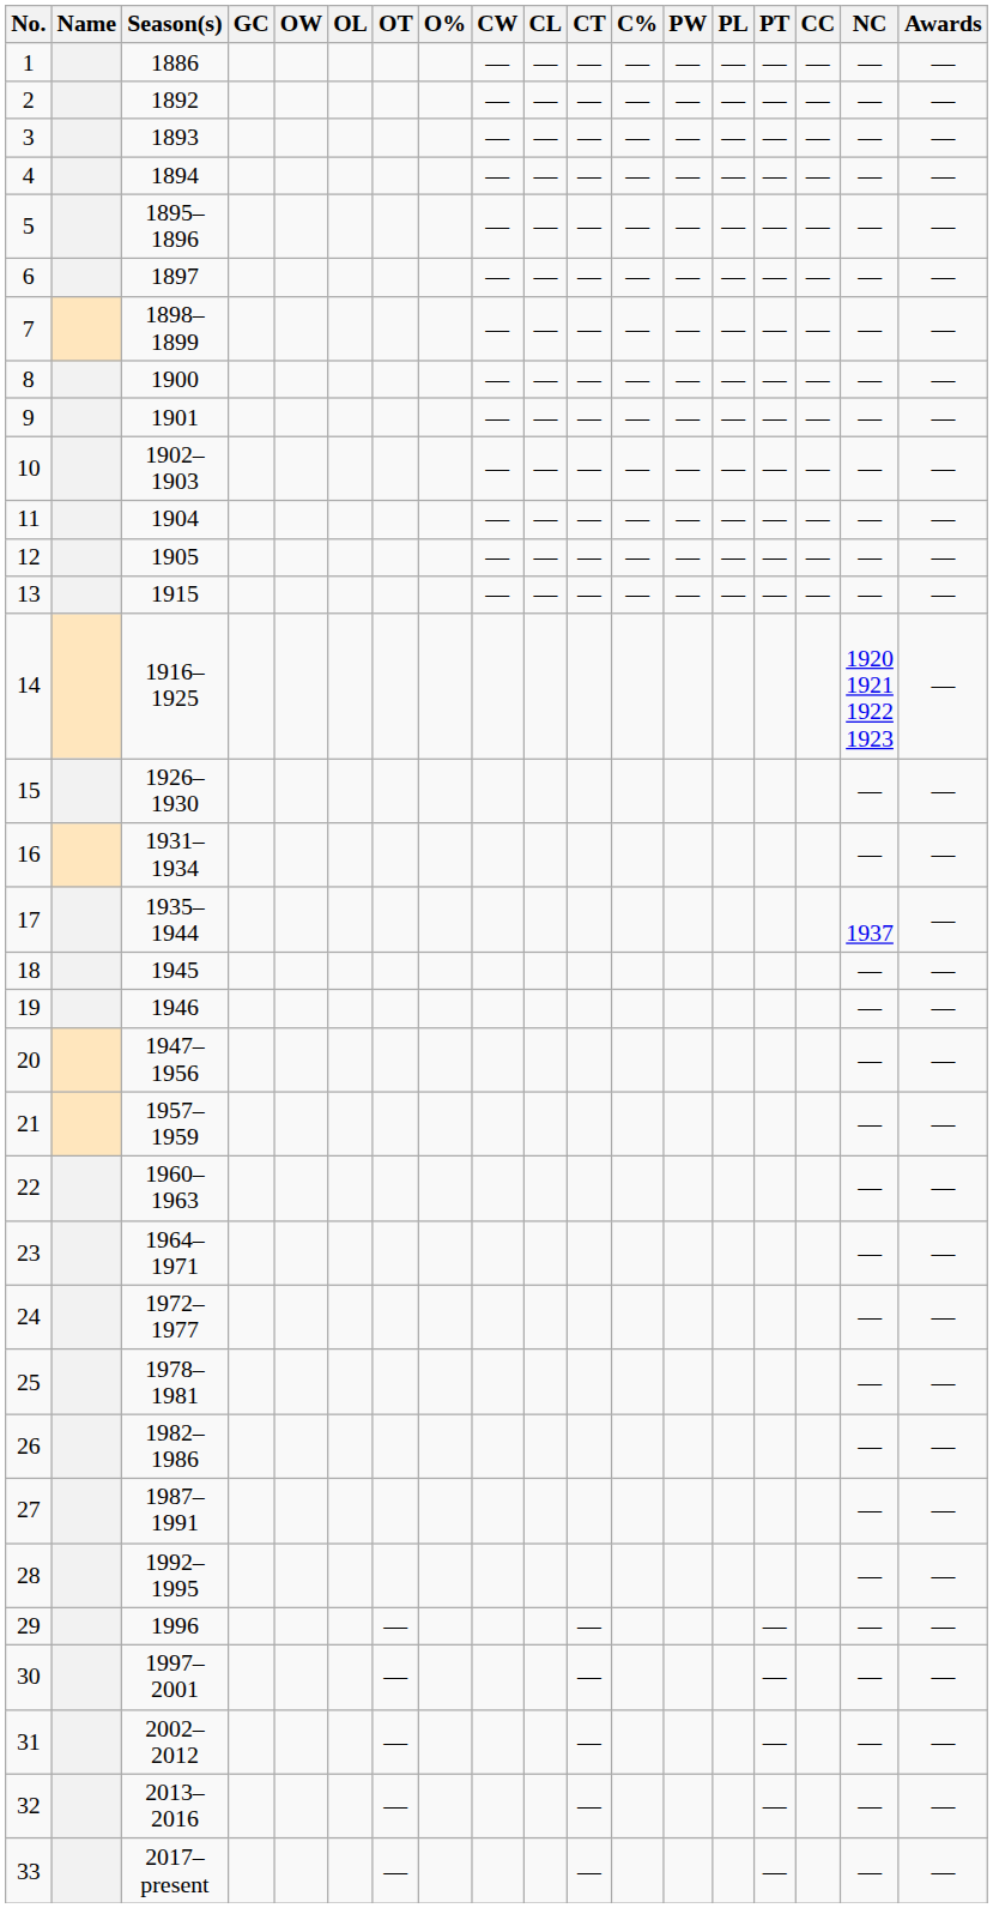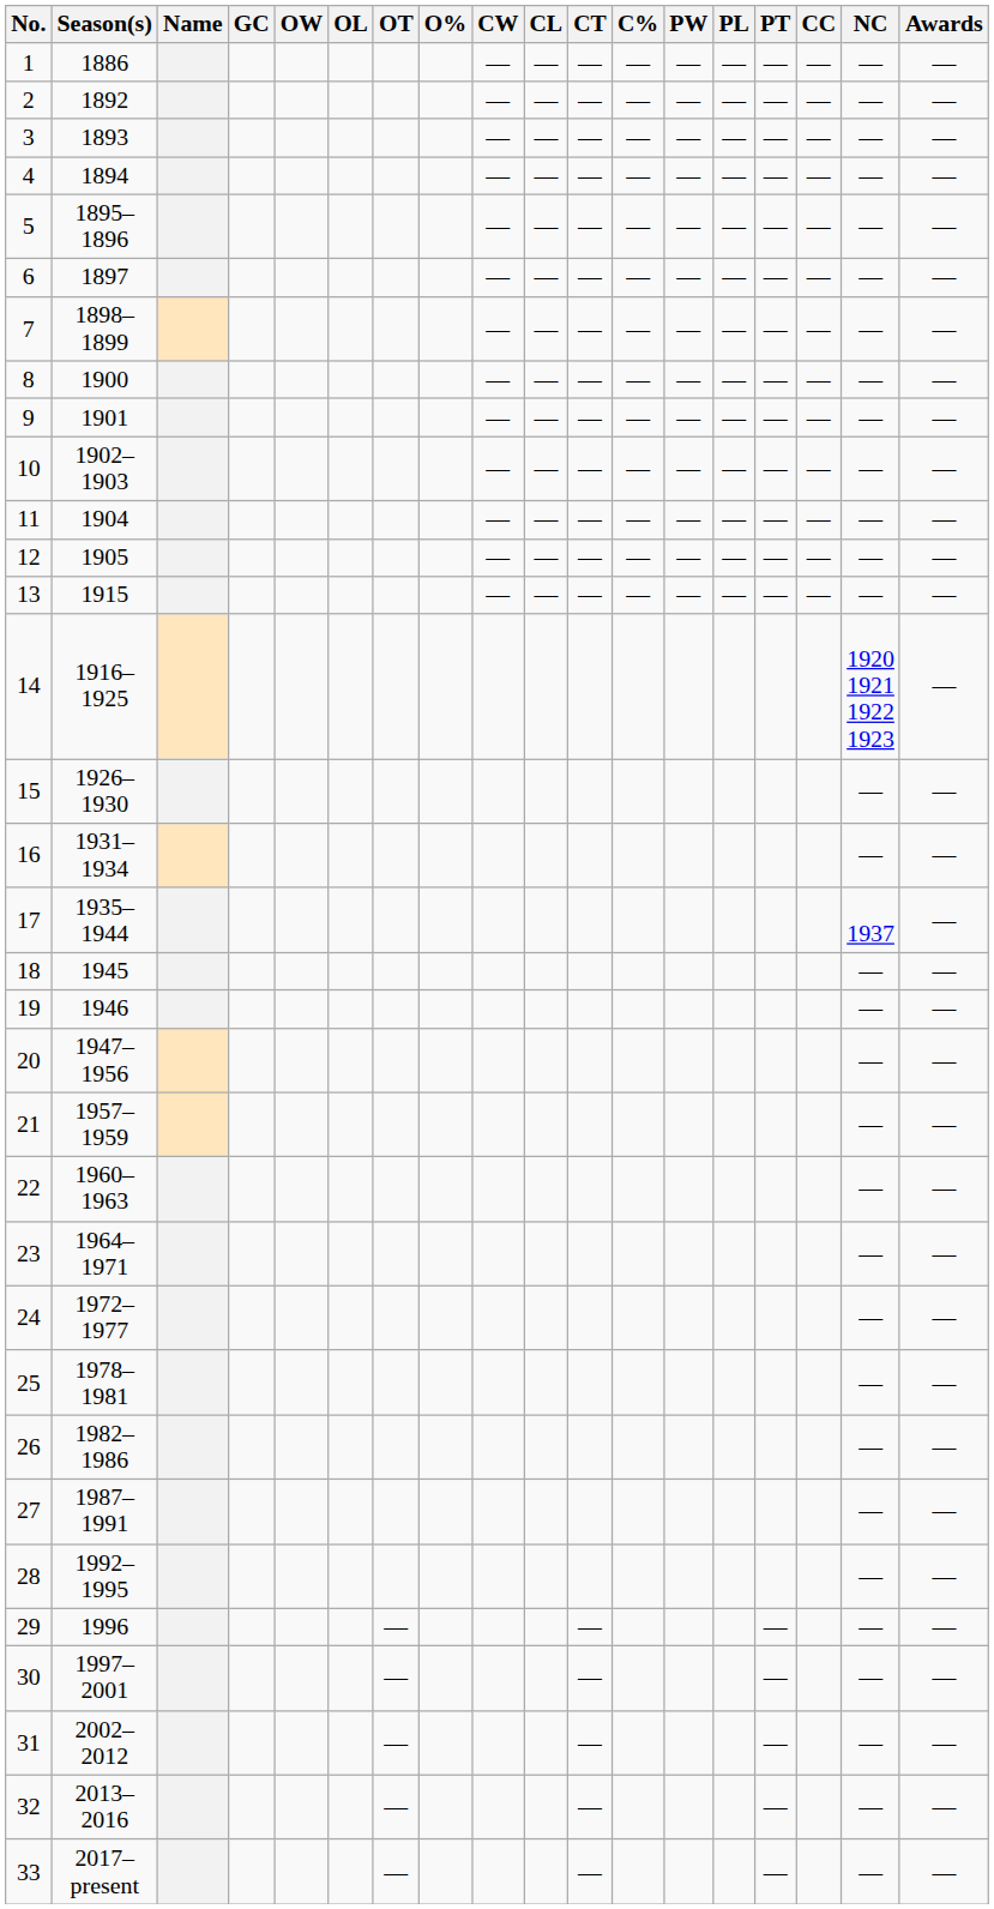 <table class="wikitable sortable" style="text-align:center">
 <tr>
 <th scope="col" class="unsortable">No.</th>
+<th scope="col">Season(s)<br></th>
 <th scope="col">Name<br></th>
-<th scope="col">Season(s)<br></th>
 <th scope="col">GC</th>
 <th scope="col">OW</th>
 <th scope="col">OL</th>
 <th scope="col">OT</th>
 <th scope="col">O%</th>
 <th scope="col">CW</th>
 <th scope="col">CL</th>
 <th scope="col">CT</th>
 <th scope="col">C%</th>
 <th scope="col">PW</th>
 <th scope="col">PL</th>
 <th scope="col">PT</th>
 <th scope="col">CC</th>
 <th scope="col">NC</th>
 <th scope="col" class="unsortable">Awards</th>
 </tr>
 <tr>
 <td>1</td>
+<td>1886</td>
 <th scope="row"></th>
-<td>1886</td>
 <td></td>
 <td></td>
 <td></td>
 <td></td>
 <td></td>
 <td>—</td>
 <td>—</td>
 <td>—</td>
 <td>—</td>
 <td>—</td>
 <td>—</td>
 <td>—</td>
 <td>—</td>
 <td>—</td>
 <td>—</td>
 </tr>
 <tr>
 <td>2</td>
+<td>1892</td>
 <th scope="row"></th>
-<td>1892</td>
 <td></td>
 <td></td>
 <td></td>
 <td></td>
 <td></td>
 <td>—</td>
 <td>—</td>
 <td>—</td>
 <td>—</td>
 <td>—</td>
 <td>—</td>
 <td>—</td>
 <td>—</td>
 <td>—</td>
 <td>—</td>
 </tr>
 <tr>
 <td>3</td>
+<td>1893</td>
 <th scope="row"></th>
-<td>1893</td>
 <td></td>
 <td></td>
 <td></td>
 <td></td>
 <td></td>
 <td>—</td>
 <td>—</td>
 <td>—</td>
 <td>—</td>
 <td>—</td>
 <td>—</td>
 <td>—</td>
 <td>—</td>
 <td>—</td>
 <td>—</td>
 </tr>
 <tr>
 <td>4</td>
+<td>1894</td>
 <th scope="row"></th>
-<td>1894</td>
 <td></td>
 <td></td>
 <td></td>
 <td></td>
 <td></td>
 <td>—</td>
 <td>—</td>
 <td>—</td>
 <td>—</td>
 <td>—</td>
 <td>—</td>
 <td>—</td>
 <td>—</td>
 <td>—</td>
 <td>—</td>
 </tr>
 <tr>
 <td>5</td>
+<td>1895–1896</td>
 <th scope="row"></th>
-<td>1895–1896</td>
 <td></td>
 <td></td>
 <td></td>
 <td></td>
 <td></td>
 <td>—</td>
 <td>—</td>
 <td>—</td>
 <td>—</td>
 <td>—</td>
 <td>—</td>
 <td>—</td>
 <td>—</td>
 <td>—</td>
 <td>—</td>
 </tr>
 <tr>
 <td>6</td>
+<td>1897</td>
 <th scope="row"></th>
-<td>1897</td>
 <td></td>
 <td></td>
 <td></td>
 <td></td>
 <td></td>
 <td>—</td>
 <td>—</td>
 <td>—</td>
 <td>—</td>
 <td>—</td>
 <td>—</td>
 <td>—</td>
 <td>—</td>
 <td>—</td>
 <td>—</td>
 </tr>
 <tr>
 <td>7</td>
+<td>1898–1899</td>
 <td scope="row" align="center" bgcolor=#FFE6BD><strong></strong><sup></sup></td>
-<td>1898–1899</td>
 <td></td>
 <td></td>
 <td></td>
 <td></td>
 <td></td>
 <td>—</td>
 <td>—</td>
 <td>—</td>
 <td>—</td>
 <td>—</td>
 <td>—</td>
 <td>—</td>
 <td>—</td>
 <td>—</td>
 <td>—</td>
 </tr>
 <tr>
 <td>8</td>
+<td>1900</td>
 <th scope="row"></th>
-<td>1900</td>
 <td></td>
 <td></td>
 <td></td>
 <td></td>
 <td></td>
 <td>—</td>
 <td>—</td>
 <td>—</td>
 <td>—</td>
 <td>—</td>
 <td>—</td>
 <td>—</td>
 <td>—</td>
 <td>—</td>
 <td>—</td>
 </tr>
 <tr>
 <td>9</td>
+<td>1901</td>
 <th scope="row"></th>
-<td>1901</td>
 <td></td>
 <td></td>
 <td></td>
 <td></td>
 <td></td>
 <td>—</td>
 <td>—</td>
 <td>—</td>
 <td>—</td>
 <td>—</td>
 <td>—</td>
 <td>—</td>
 <td>—</td>
 <td>—</td>
 <td>—</td>
 </tr>
 <tr>
 <td>10</td>
+<td>1902–1903</td>
 <th scope="row"></th>
-<td>1902–1903</td>
 <td></td>
 <td></td>
 <td></td>
 <td></td>
 <td></td>
 <td>—</td>
 <td>—</td>
 <td>—</td>
 <td>—</td>
 <td>—</td>
 <td>—</td>
 <td>—</td>
 <td>—</td>
 <td>—</td>
 <td>—</td>
 </tr>
 <tr>
 <td>11</td>
+<td>1904</td>
 <th scope="row"></th>
-<td>1904</td>
 <td></td>
 <td></td>
 <td></td>
 <td></td>
 <td></td>
 <td>—</td>
 <td>—</td>
 <td>—</td>
 <td>—</td>
 <td>—</td>
 <td>—</td>
 <td>—</td>
 <td>—</td>
 <td>—</td>
 <td>—</td>
 </tr>
 <tr>
 <td>12</td>
+<td>1905</td>
 <th scope="row"></th>
-<td>1905</td>
 <td></td>
 <td></td>
 <td></td>
 <td></td>
 <td></td>
 <td>—</td>
 <td>—</td>
 <td>—</td>
 <td>—</td>
 <td>—</td>
 <td>—</td>
 <td>—</td>
 <td>—</td>
 <td>—</td>
 <td>—</td>
 </tr>
 <tr>
 <td>13</td>
+<td>1915</td>
 <th scope="row"></th>
-<td>1915</td>
 <td></td>
 <td></td>
 <td></td>
 <td></td>
 <td></td>
 <td>—</td>
 <td>—</td>
 <td>—</td>
 <td>—</td>
 <td>—</td>
 <td>—</td>
 <td>—</td>
 <td>—</td>
 <td>—</td>
 <td>—</td>
 </tr>
 <tr>
 <td>14</td>
+<td>1916–1925</td>
 <td scope="row" align="center" bgcolor=#FFE6BD><strong></strong><sup></sup></td>
-<td>1916–1925</td>
 <td></td>
 <td></td>
 <td></td>
 <td></td>
 <td></td>
 <td></td>
 <td></td>
 <td></td>
 <td></td>
 <td></td>
 <td></td>
 <td></td>
 <td></td>
 <td><br><a href='#'>1920</a><br><a href='#'>1921</a><br><a href='#'>1922</a><br><a href='#'>1923</a></td>
 <td>—</td>
 </tr>
 <tr>
 <td>15</td>
+<td>1926–1930</td>
 <th scope="row"></th>
-<td>1926–1930</td>
 <td></td>
 <td></td>
 <td></td>
 <td></td>
 <td></td>
 <td></td>
 <td></td>
 <td></td>
 <td></td>
 <td></td>
 <td></td>
 <td></td>
 <td></td>
 <td>—</td>
 <td>—</td>
 </tr>
 <tr>
 <td>16</td>
+<td>1931–1934</td>
 <td scope="row" align="center" bgcolor=#FFE6BD><strong></strong><sup></sup></td>
-<td>1931–1934</td>
 <td></td>
 <td></td>
 <td></td>
 <td></td>
 <td></td>
 <td></td>
 <td></td>
 <td></td>
 <td></td>
 <td></td>
 <td></td>
 <td></td>
 <td></td>
 <td>—</td>
 <td>—</td>
 </tr>
 <tr>
 <td>17</td>
+<td>1935–1944</td>
 <th scope="row"></th>
-<td>1935–1944</td>
 <td></td>
 <td></td>
 <td></td>
 <td></td>
 <td></td>
 <td></td>
 <td></td>
 <td></td>
 <td></td>
 <td></td>
 <td></td>
 <td></td>
 <td></td>
 <td><br><a href='#'>1937</a></td>
 <td>—</td>
 </tr>
 <tr>
 <td>18</td>
+<td>1945</td>
 <th scope="row"></th>
-<td>1945</td>
 <td></td>
 <td></td>
 <td></td>
 <td></td>
 <td></td>
 <td></td>
 <td></td>
 <td></td>
 <td></td>
 <td></td>
 <td></td>
 <td></td>
 <td></td>
 <td>—</td>
 <td>—</td>
 </tr>
 <tr>
 <td>19</td>
+<td>1946</td>
 <th scope="row"></th>
-<td>1946</td>
 <td></td>
 <td></td>
 <td></td>
 <td></td>
 <td></td>
 <td></td>
 <td></td>
 <td></td>
 <td></td>
 <td></td>
 <td></td>
 <td></td>
 <td></td>
 <td>—</td>
 <td>—</td>
 </tr>
 <tr>
 <td>20</td>
+<td>1947–1956</td>
 <td scope="row" align="center" bgcolor=#FFE6BD><strong></strong><sup></sup></td>
-<td>1947–1956</td>
 <td></td>
 <td></td>
 <td></td>
 <td></td>
 <td></td>
 <td></td>
 <td></td>
 <td></td>
 <td></td>
 <td></td>
 <td></td>
 <td></td>
 <td></td>
 <td>—</td>
 <td>—</td>
 </tr>
 <tr>
 <td>21</td>
+<td>1957–1959</td>
 <td scope="row" align="center" bgcolor=#FFE6BD><strong></strong><sup></sup></td>
-<td>1957–1959</td>
 <td></td>
 <td></td>
 <td></td>
 <td></td>
 <td></td>
 <td></td>
 <td></td>
 <td></td>
 <td></td>
 <td></td>
 <td></td>
 <td></td>
 <td></td>
 <td>—</td>
 <td>—</td>
 </tr>
 <tr>
 <td>22</td>
+<td>1960–1963</td>
 <th scope="row"></th>
-<td>1960–1963</td>
 <td></td>
 <td></td>
 <td></td>
 <td></td>
 <td></td>
 <td></td>
 <td></td>
 <td></td>
 <td></td>
 <td></td>
 <td></td>
 <td></td>
 <td></td>
 <td>—</td>
 <td>—</td>
 </tr>
 <tr>
 <td>23</td>
+<td>1964–1971</td>
 <th scope="row"></th>
-<td>1964–1971</td>
 <td></td>
 <td></td>
 <td></td>
 <td></td>
 <td></td>
 <td></td>
 <td></td>
 <td></td>
 <td></td>
 <td></td>
 <td></td>
 <td></td>
 <td></td>
 <td>—</td>
 <td>—</td>
 </tr>
 <tr>
 <td>24</td>
+<td>1972–1977</td>
 <th scope="row"></th>
-<td>1972–1977</td>
 <td></td>
 <td></td>
 <td></td>
 <td></td>
 <td></td>
 <td></td>
 <td></td>
 <td></td>
 <td></td>
 <td></td>
 <td></td>
 <td></td>
 <td></td>
 <td>—</td>
 <td>—</td>
 </tr>
 <tr>
 <td>25</td>
+<td>1978–1981</td>
 <th scope="row"></th>
-<td>1978–1981</td>
 <td></td>
 <td></td>
 <td></td>
 <td></td>
 <td></td>
 <td></td>
 <td></td>
 <td></td>
 <td></td>
 <td></td>
 <td></td>
 <td></td>
 <td></td>
 <td>—</td>
 <td>—</td>
 </tr>
 <tr>
 <td>26</td>
+<td>1982–1986</td>
 <th scope="row"></th>
-<td>1982–1986</td>
 <td></td>
 <td></td>
 <td></td>
 <td></td>
 <td></td>
 <td></td>
 <td></td>
 <td></td>
 <td></td>
 <td></td>
 <td></td>
 <td></td>
 <td></td>
 <td>—</td>
 <td>—</td>
 </tr>
 <tr>
 <td>27</td>
+<td>1987–1991</td>
 <th scope="row"></th>
-<td>1987–1991</td>
 <td></td>
 <td></td>
 <td></td>
 <td></td>
 <td></td>
 <td></td>
 <td></td>
 <td></td>
 <td></td>
 <td></td>
 <td></td>
 <td></td>
 <td></td>
 <td>—</td>
 <td>—</td>
 </tr>
 <tr>
 <td>28</td>
+<td>1992–1995</td>
 <th scope="row"></th>
-<td>1992–1995</td>
 <td></td>
 <td></td>
 <td></td>
 <td></td>
 <td></td>
 <td></td>
 <td></td>
 <td></td>
 <td></td>
 <td></td>
 <td></td>
 <td></td>
 <td></td>
 <td>—</td>
 <td>—</td>
 </tr>
 <tr>
 <td>29</td>
+<td>1996</td>
 <th scope="row"></th>
-<td>1996</td>
 <td></td>
 <td></td>
 <td></td>
 <td>—</td>
 <td></td>
 <td></td>
 <td></td>
 <td>—</td>
 <td></td>
 <td></td>
 <td></td>
 <td>—</td>
 <td></td>
 <td>—</td>
 <td>—</td>
 </tr>
 <tr>
 <td>30</td>
+<td>1997–2001</td>
 <th scope="row"><br></th>
-<td>1997–2001</td>
 <td></td>
 <td></td>
 <td></td>
 <td>—</td>
 <td></td>
 <td></td>
 <td></td>
 <td>—</td>
 <td></td>
 <td></td>
 <td></td>
 <td>—</td>
 <td></td>
 <td>—</td>
 <td>—</td>
 </tr>
 <tr>
 <td>31</td>
+<td>2002–2012</td>
 <th scope="row"></th>
-<td>2002–2012</td>
 <td></td>
 <td></td>
 <td></td>
 <td>—</td>
 <td></td>
 <td></td>
 <td></td>
 <td>—</td>
 <td></td>
 <td></td>
 <td></td>
 <td>—</td>
 <td></td>
 <td>—</td>
 <td>—</td>
 </tr>
 <tr>
 <td>32</td>
+<td>2013–2016</td>
 <th scope="row"></th>
-<td>2013–2016</td>
 <td></td>
 <td></td>
 <td></td>
 <td>—</td>
 <td></td>
 <td></td>
 <td></td>
 <td>—</td>
 <td></td>
 <td></td>
 <td></td>
 <td>—</td>
 <td></td>
 <td>—</td>
 <td>—</td>
 </tr>
 <tr>
 <td>33</td>
+<td>2017–present</td>
 <th scope="row"></th>
-<td>2017–present</td>
 <td></td>
 <td></td>
 <td></td>
 <td>—</td>
 <td></td>
 <td></td>
 <td></td>
 <td>—</td>
 <td></td>
 <td></td>
 <td></td>
 <td>—</td>
 <td></td>
 <td>—</td>
 <td>—</td>
 </tr>
 </table>
